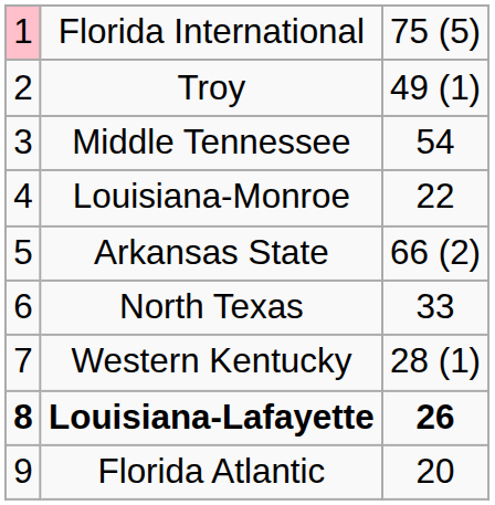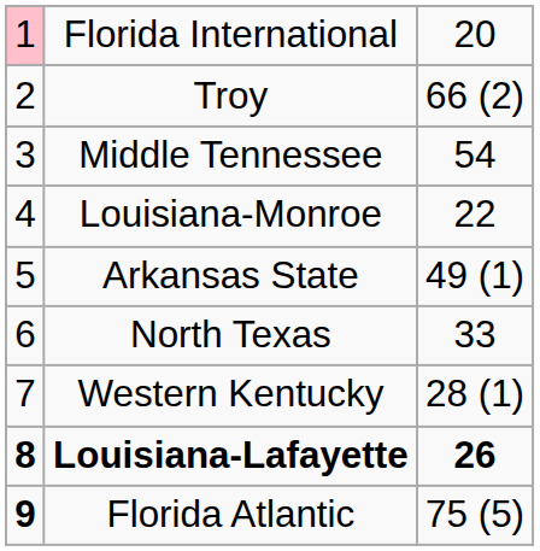 <table class= "wikitable">
 <tr align="center">
 </tr>
 <tr align="center">
 <td style="background: pink;">1</td>
 <td>Florida International</td>
-<td>75 (5)</td>
+<td>20</td>
 </tr>
 <tr align="center">
 <td>2</td>
 <td>Troy</td>
-<td>49 (1)</td>
+<td>66 (2)</td>
 </tr>
 <tr align="center">
 <td>3</td>
 <td>Middle Tennessee</td>
 <td>54</td>
 </tr>
 <tr align="center">
 <td>4</td>
 <td>Louisiana-Monroe</td>
 <td>22</td>
 </tr>
 <tr align="center">
 <td>5</td>
 <td>Arkansas State</td>
-<td>66 (2)</td>
+<td>49 (1)</td>
 </tr>
 <tr align="center">
 <td>6</td>
 <td>North Texas</td>
 <td>33</td>
 </tr>
 <tr align="center">
 <td>7</td>
 <td>Western Kentucky</td>
 <td>28 (1)</td>
 </tr>
 <tr align="center">
 <td><strong>8</strong></td>
 <td><strong>Louisiana-Lafayette</strong></td>
 <td><strong>26</strong></td>
 </tr>
 <tr align="center">
-<td>9</td>
+<td><strong>9</strong></td>
 <td>Florida Atlantic</td>
-<td>20</td>
+<td>75 (5)</td>
 </tr>
 </table>
